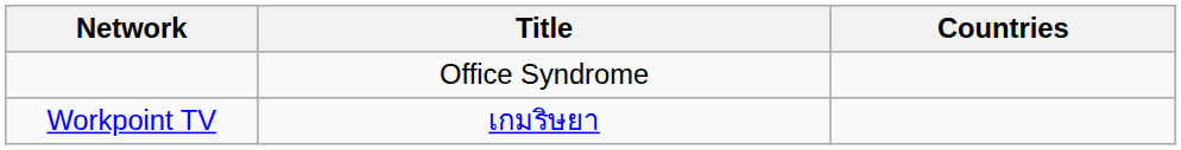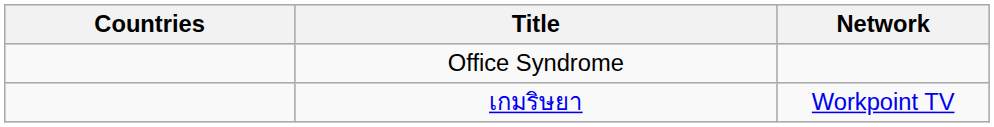 <table class="wikitable" style="text-align:center; font-size:95%; line-height:18px; width:50%;">
 <tr>
+<th width="15%">Countries</th>
+<th width="25%">Title</th>
 <th width="10%">Network</th>
-<th width="25%">Title</th>
-<th width="15%">Countries</th>
 </tr>
 <tr>
+<td align="left"><strong></strong></td>
+<td>Office Syndrome</td>
 <td></td>
-<td>Office Syndrome</td>
-<td align="left"><strong></strong></td>
 </tr>
 <tr>
+<td align="left"><strong></strong></td>
+<td><a href='#'>เกมริษยา</a></td>
 <td><a href='#'>Workpoint TV</a></td>
-<td><a href='#'>เกมริษยา</a></td>
-<td align="left"><strong></strong></td>
 </tr>
 </table>
